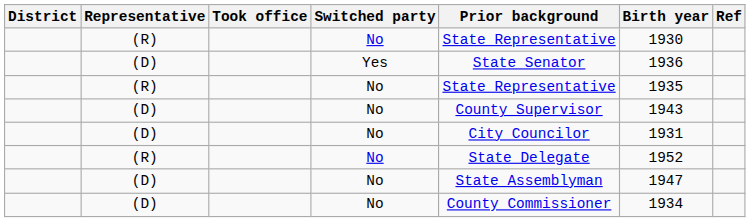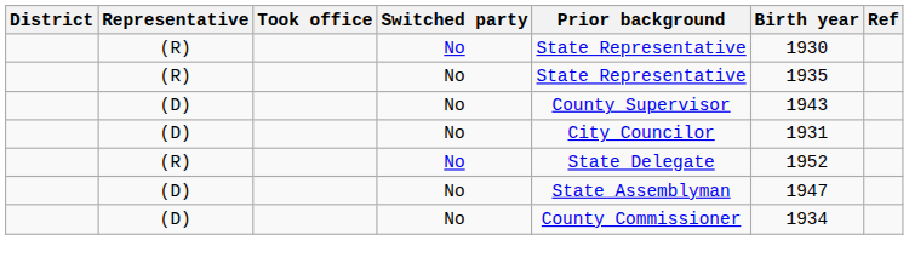 <table class="sortable wikitable" style="text-align:center">
 <tr>
 <th>District</th>
 <th>Representative</th>
 <th>Took office</th>
 <th>Switched party</th>
 <th>Prior background</th>
 <th>Birth year</th>
 <th>Ref</th>
 </tr>
 <tr>
 <td></td>
 <td> (R)</td>
 <td></td>
 <td><a href='#'>No</a></td>
 <td><a href='#'>State Representative</a></td>
 <td>1930</td>
-<td></td>
-</tr>
-<tr>
-<td></td>
-<td> (D)</td>
-<td></td>
-<td>Yes</td>
-<td><a href='#'>State Senator</a></td>
-<td>1936</td>
 <td></td>
 </tr>
 <tr>
 <td></td>
 <td> (R)</td>
 <td></td>
 <td>No</td>
 <td><a href='#'>State Representative</a></td>
 <td>1935</td>
 <td></td>
 </tr>
 <tr>
 <td></td>
 <td> (D)</td>
 <td></td>
 <td>No</td>
 <td><a href='#'>County Supervisor</a></td>
 <td>1943</td>
 <td></td>
 </tr>
 <tr>
 <td></td>
 <td> (D)</td>
 <td></td>
 <td>No</td>
 <td><a href='#'>City Councilor</a></td>
 <td>1931</td>
 <td></td>
 </tr>
 <tr>
 <td></td>
 <td> (R)</td>
 <td></td>
 <td><a href='#'>No</a></td>
 <td><a href='#'>State Delegate</a></td>
 <td>1952</td>
 <td></td>
 </tr>
 <tr>
 <td></td>
 <td> (D)</td>
 <td></td>
 <td>No</td>
 <td><a href='#'>State Assemblyman</a></td>
 <td>1947</td>
 <td></td>
 </tr>
 <tr>
 <td></td>
 <td> (D)</td>
 <td></td>
 <td>No</td>
 <td><a href='#'>County Commissioner</a></td>
 <td>1934</td>
 <td></td>
 </tr>
 </table>
